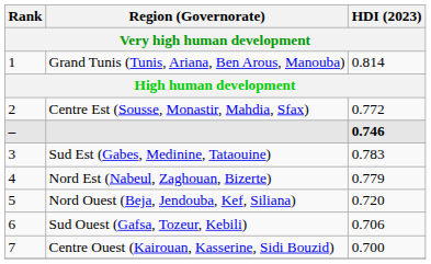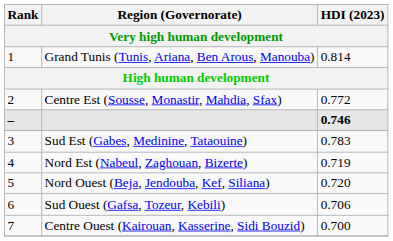 <table class="wikitable sortable">
 <tr>
 <th class="sort">Rank</th>
 <th class="sort">Region (Governorate)</th>
 <th class="sort">HDI (2023)</th>
 </tr>
 <tr>
 <th colspan="3" style="color:#090;">Very high human development</th>
 </tr>
 <tr>
 <td>1</td>
 <td style="text-align:left">Grand Tunis (<a href='#'>Tunis</a>, <a href='#'>Ariana</a>, <a href='#'>Ben Arous</a>, <a href='#'>Manouba</a>)</td>
 <td>0.814</td>
 </tr>
 <tr>
 <th colspan="3" style="color:#0c0;">High human development</th>
 </tr>
 <tr>
 <td>2</td>
 <td style="text-align:left">Centre Est (<a href='#'>Sousse</a>, <a href='#'>Monastir</a>, <a href='#'>Mahdia</a>, <a href='#'>Sfax</a>)</td>
 <td>0.772</td>
 </tr>
 <tr style="background:#e6e6e6">
 <td><strong>–</strong></td>
 <td style="text-align:left"><strong></strong></td>
 <td><strong>0.746</strong></td>
 </tr>
 <tr>
 <td>3</td>
 <td style="text-align:left">Sud Est (<a href='#'>Gabes</a>, <a href='#'>Medinine</a>, <a href='#'>Tataouine</a>)</td>
 <td>0.783</td>
 </tr>
 <tr>
 <td>4</td>
 <td style="text-align:left">Nord Est (<a href='#'>Nabeul</a>, <a href='#'>Zaghouan</a>, <a href='#'>Bizerte</a>)</td>
-<td>0.779</td>
+<td>0.719</td>
 </tr>
 <tr>
 <td>5</td>
 <td style="text-align:left">Nord Ouest (<a href='#'>Beja</a>, <a href='#'>Jendouba</a>, <a href='#'>Kef</a>, <a href='#'>Siliana</a>)</td>
 <td>0.720</td>
 </tr>
 <tr>
 <td>6</td>
 <td style="text-align:left">Sud Ouest (<a href='#'>Gafsa</a>, <a href='#'>Tozeur</a>, <a href='#'>Kebili</a>)</td>
 <td>0.706</td>
 </tr>
 <tr>
 <td>7</td>
 <td style="text-align:left">Centre Ouest (<a href='#'>Kairouan</a>, <a href='#'>Kasserine</a>, <a href='#'>Sidi Bouzid</a>)</td>
 <td>0.700</td>
 </tr>
 <tr>
 </tr>
 </table>
